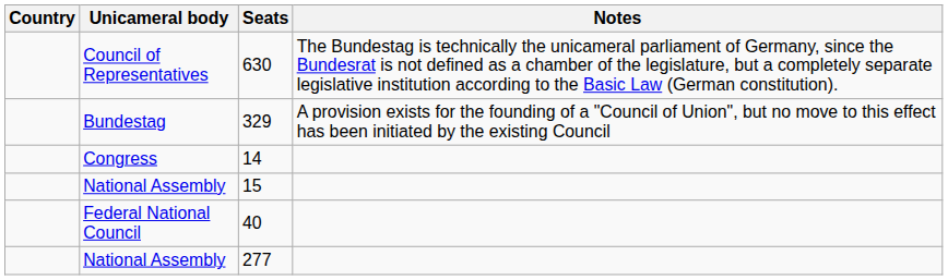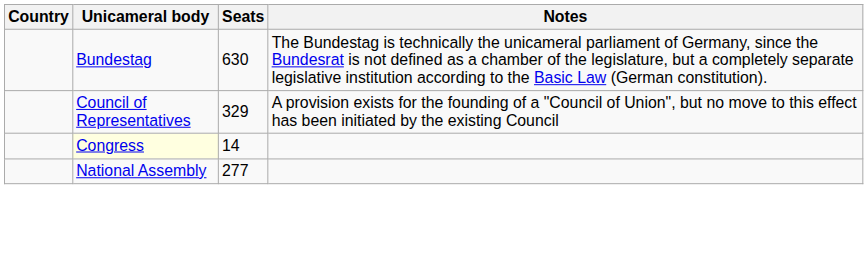 <table class="wikitable sortable">
 <tr>
 <th>Country</th>
 <th>Unicameral body</th>
 <th>Seats</th>
 <th>Notes</th>
 </tr>
 <tr>
 <td></td>
-<td><a href='#'>Council of Representatives</a></td>
+<td><a href='#'>Bundestag</a></td>
 <td>630</td>
 <td>The Bundestag is technically the unicameral parliament of Germany, since the <a href='#'>Bundesrat</a> is not defined as a chamber of the legislature, but a completely separate legislative institution according to the <a href='#'>Basic Law</a> (German constitution).</td>
 </tr>
 <tr>
 <td></td>
-<td><a href='#'>Bundestag</a></td>
+<td><a href='#'>Council of Representatives</a></td>
 <td>329</td>
 <td>A provision exists for the founding of a "Council of Union", but no move to this effect has been initiated by the existing Council</td>
 </tr>
 <tr>
 <td></td>
-<td><a href='#'>Congress</a></td>
+<td style="background: lightyellow;"><a href='#'>Congress</a></td>
 <td>14</td>
-<td></td>
-</tr>
-<tr>
-<td></td>
-<td><a href='#'>National Assembly</a></td>
-<td>15</td>
-<td></td>
-</tr>
-<tr>
-<td></td>
-<td><a href='#'>Federal National Council</a></td>
-<td>40</td>
 <td></td>
 </tr>
 <tr>
 <td></td>
 <td><a href='#'>National Assembly</a></td>
 <td>277</td>
 <td></td>
 </tr>
 </table>
